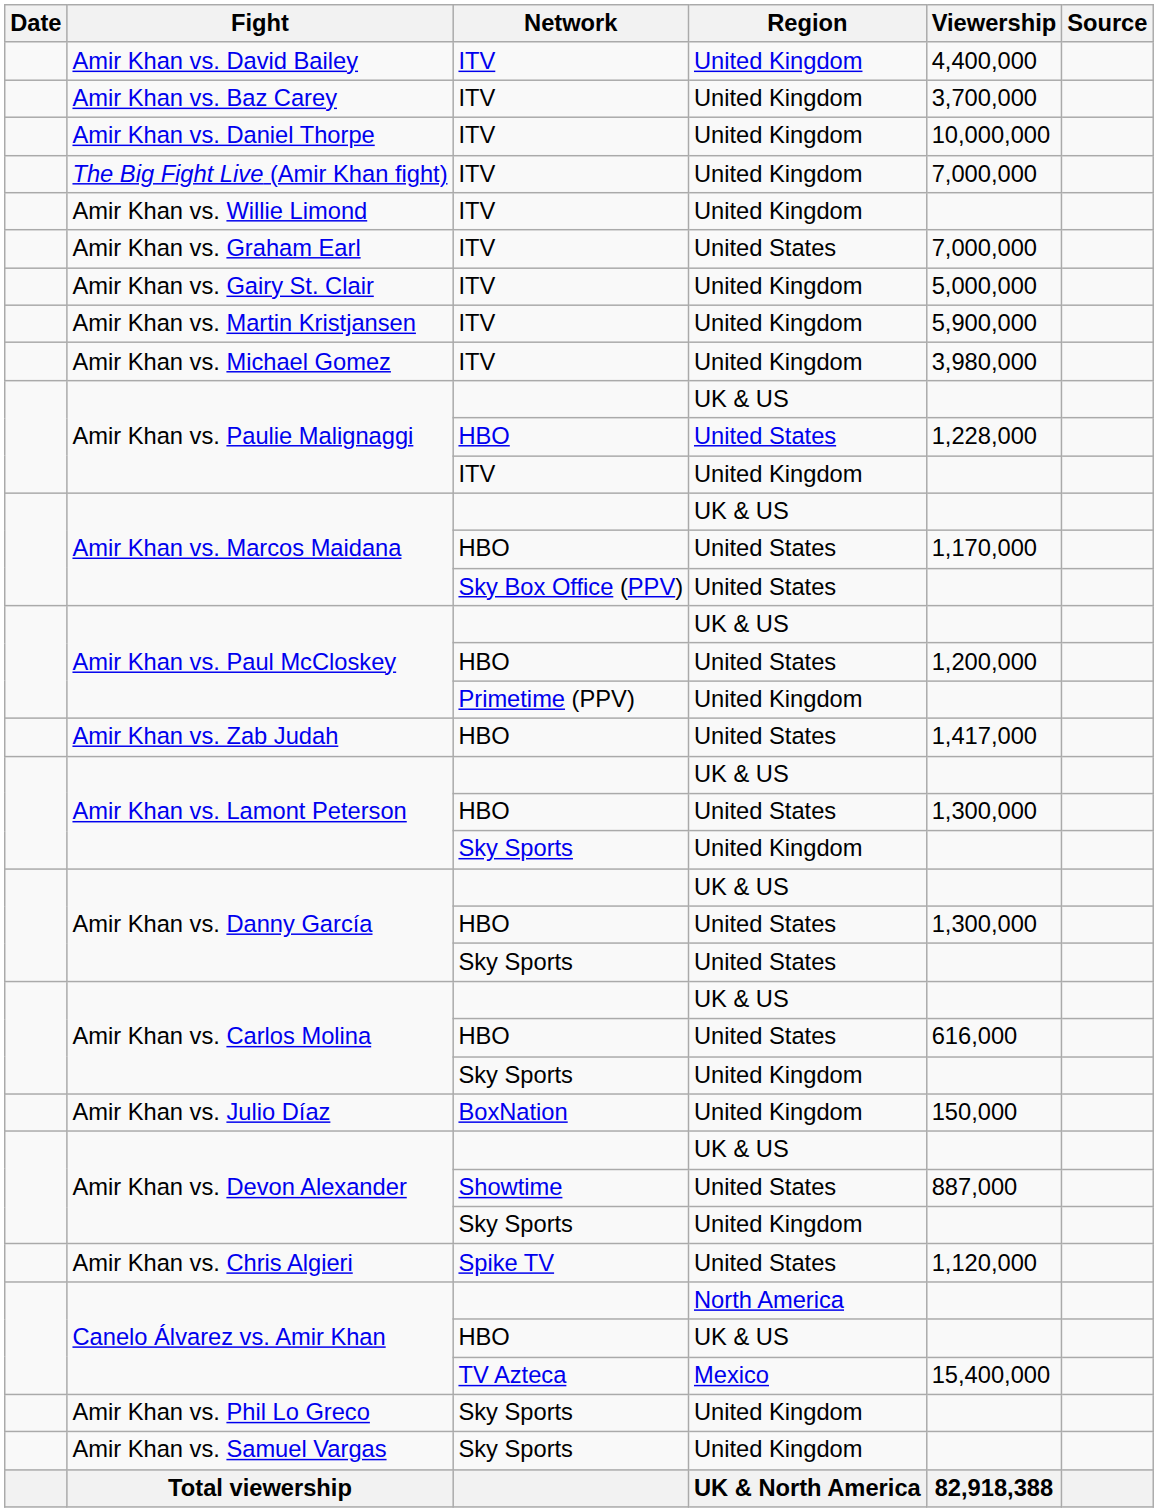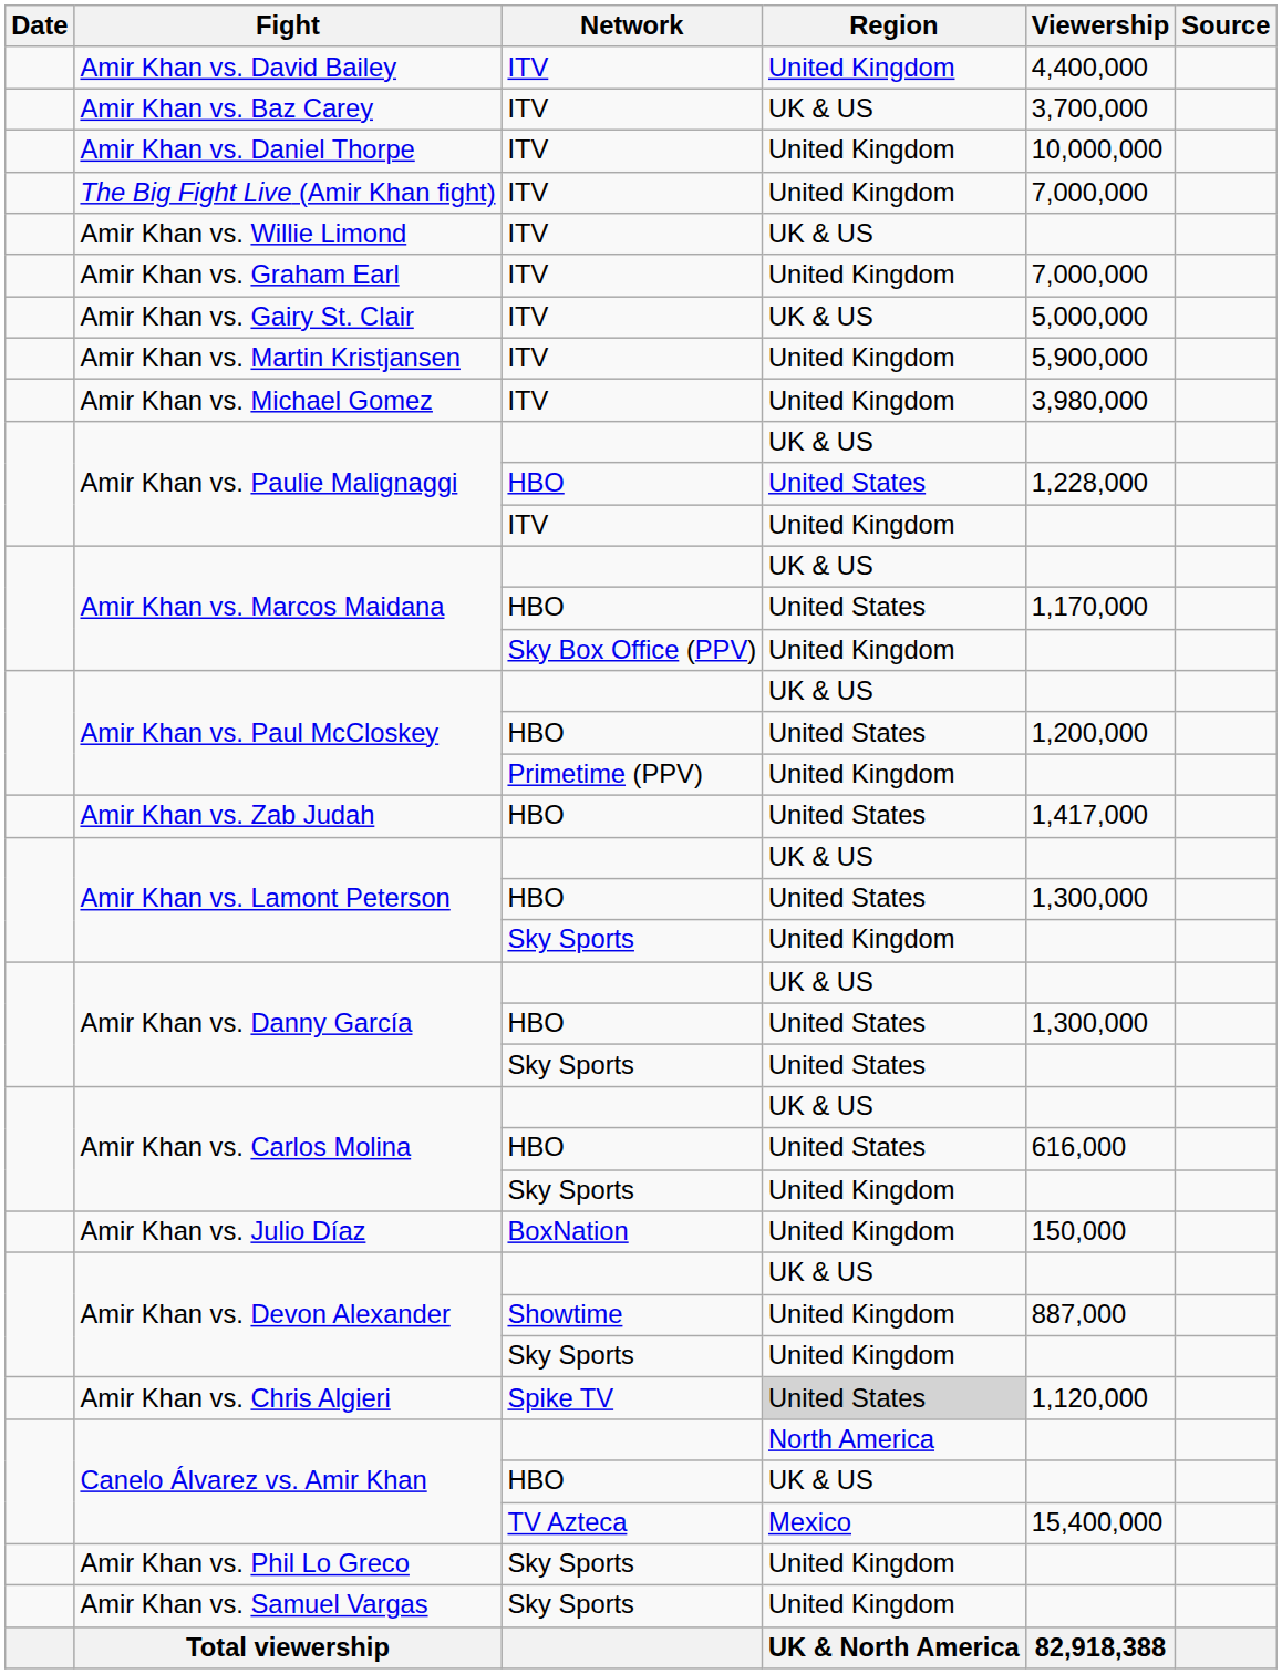 <table class="wikitable sortable">
 <tr>
 <th>Date</th>
 <th>Fight</th>
 <th>Network</th>
 <th>Region</th>
 <th>Viewership</th>
 <th>Source</th>
 </tr>
 <tr>
 <td></td>
 <td><a href='#'>Amir Khan vs. David Bailey</a></td>
 <td><a href='#'>ITV</a></td>
 <td><a href='#'>United Kingdom</a></td>
 <td>4,400,000</td>
 <td></td>
 </tr>
 <tr>
 <td></td>
 <td><a href='#'>Amir Khan vs. Baz Carey</a></td>
 <td>ITV</td>
-<td>United Kingdom</td>
+<td>UK & US</td>
 <td>3,700,000</td>
 <td></td>
 </tr>
 <tr>
 <td></td>
 <td><a href='#'>Amir Khan vs. Daniel Thorpe</a></td>
 <td>ITV</td>
 <td>United Kingdom</td>
 <td>10,000,000</td>
 <td></td>
 </tr>
 <tr>
 <td></td>
 <td><a href='#'><em>The Big Fight Live</em> (Amir Khan fight)</a></td>
 <td>ITV</td>
 <td>United Kingdom</td>
 <td>7,000,000</td>
 <td></td>
 </tr>
 <tr>
 <td></td>
 <td>Amir Khan vs. <a href='#'>Willie Limond</a></td>
 <td>ITV</td>
-<td>United Kingdom</td>
+<td>UK & US</td>
 <td></td>
 <td></td>
 </tr>
 <tr>
 <td></td>
 <td>Amir Khan vs. <a href='#'>Graham Earl</a></td>
 <td>ITV</td>
-<td>United States</td>
+<td>United Kingdom</td>
 <td>7,000,000</td>
 <td></td>
 </tr>
 <tr>
 <td></td>
 <td>Amir Khan vs. <a href='#'>Gairy St. Clair</a></td>
 <td>ITV</td>
-<td>United Kingdom</td>
+<td>UK & US</td>
 <td>5,000,000</td>
 <td></td>
 </tr>
 <tr>
 <td></td>
 <td>Amir Khan vs. <a href='#'>Martin Kristjansen</a></td>
 <td>ITV</td>
 <td>United Kingdom</td>
 <td>5,900,000</td>
 <td></td>
 </tr>
 <tr>
 <td></td>
 <td>Amir Khan vs. <a href='#'>Michael Gomez</a></td>
 <td>ITV</td>
 <td>United Kingdom</td>
 <td>3,980,000</td>
 <td></td>
 </tr>
 <tr>
 <td rowspan="3"></td>
 <td rowspan="3">Amir Khan vs. <a href='#'>Paulie Malignaggi</a></td>
 <td></td>
 <td>UK & US</td>
 <td></td>
 <td></td>
 </tr>
 <tr>
 <td><a href='#'>HBO</a></td>
 <td><a href='#'>United States</a></td>
 <td>1,228,000</td>
 <td></td>
 </tr>
 <tr>
 <td>ITV</td>
 <td>United Kingdom</td>
 <td></td>
 <td></td>
 </tr>
 <tr>
 <td rowspan="3"></td>
 <td rowspan="3"><a href='#'>Amir Khan vs. Marcos Maidana</a></td>
 <td></td>
 <td>UK & US</td>
 <td></td>
 <td></td>
 </tr>
 <tr>
 <td>HBO</td>
 <td>United States</td>
 <td>1,170,000</td>
 <td></td>
 </tr>
 <tr>
 <td><a href='#'>Sky Box Office</a> (<a href='#'>PPV</a>)</td>
-<td>United States</td>
+<td>United Kingdom</td>
 <td></td>
 <td></td>
 </tr>
 <tr>
 <td rowspan="3"></td>
 <td rowspan="3"><a href='#'>Amir Khan vs. Paul McCloskey</a></td>
 <td></td>
 <td>UK & US</td>
 <td></td>
 <td></td>
 </tr>
 <tr>
 <td>HBO</td>
 <td>United States</td>
 <td>1,200,000</td>
 <td></td>
 </tr>
 <tr>
 <td><a href='#'>Primetime</a> (PPV)</td>
 <td>United Kingdom</td>
 <td></td>
 <td></td>
 </tr>
 <tr>
 <td></td>
 <td><a href='#'>Amir Khan vs. Zab Judah</a></td>
 <td>HBO</td>
 <td>United States</td>
 <td>1,417,000</td>
 <td></td>
 </tr>
 <tr>
 <td rowspan="3"></td>
 <td rowspan="3"><a href='#'>Amir Khan vs. Lamont Peterson</a></td>
 <td></td>
 <td>UK & US</td>
 <td></td>
 <td></td>
 </tr>
 <tr>
 <td>HBO</td>
 <td>United States</td>
 <td>1,300,000</td>
 <td></td>
 </tr>
 <tr>
 <td><a href='#'>Sky Sports</a></td>
 <td>United Kingdom</td>
 <td></td>
 <td></td>
 </tr>
 <tr>
 <td rowspan="3"></td>
 <td rowspan="3">Amir Khan vs. <a href='#'>Danny García</a></td>
 <td></td>
 <td>UK & US</td>
 <td></td>
 <td></td>
 </tr>
 <tr>
 <td>HBO</td>
 <td>United States</td>
 <td>1,300,000</td>
 <td></td>
 </tr>
 <tr>
 <td>Sky Sports</td>
 <td>United States</td>
 <td></td>
 <td></td>
 </tr>
 <tr>
 <td rowspan="3"></td>
 <td rowspan="3">Amir Khan vs. <a href='#'>Carlos Molina</a></td>
 <td></td>
 <td>UK & US</td>
 <td></td>
 <td></td>
 </tr>
 <tr>
 <td>HBO</td>
 <td>United States</td>
 <td>616,000</td>
 <td></td>
 </tr>
 <tr>
 <td>Sky Sports</td>
 <td>United Kingdom</td>
 <td></td>
 <td></td>
 </tr>
 <tr>
 <td></td>
 <td>Amir Khan vs. <a href='#'>Julio Díaz</a></td>
 <td><a href='#'>BoxNation</a></td>
 <td>United Kingdom</td>
 <td>150,000</td>
 <td></td>
 </tr>
 <tr>
 <td rowspan="3"></td>
 <td rowspan="3">Amir Khan vs. <a href='#'>Devon Alexander</a></td>
 <td></td>
 <td>UK & US</td>
 <td></td>
 <td></td>
 </tr>
 <tr>
 <td><a href='#'>Showtime</a></td>
-<td>United States</td>
+<td>United Kingdom</td>
 <td>887,000</td>
 <td></td>
 </tr>
 <tr>
 <td>Sky Sports</td>
 <td>United Kingdom</td>
 <td></td>
 <td></td>
 </tr>
 <tr>
 <td></td>
 <td>Amir Khan vs. <a href='#'>Chris Algieri</a></td>
 <td><a href='#'>Spike TV</a></td>
-<td>United States</td>
+<td style="background: lightgrey;">United States</td>
 <td>1,120,000</td>
 <td></td>
 </tr>
 <tr>
 <td rowspan="3"></td>
 <td rowspan="3"><a href='#'>Canelo Álvarez vs. Amir Khan</a></td>
 <td></td>
 <td><a href='#'>North America</a></td>
 <td></td>
 <td></td>
 </tr>
 <tr>
 <td>HBO</td>
 <td>UK & US</td>
 <td></td>
 <td></td>
 </tr>
 <tr>
 <td><a href='#'>TV Azteca</a></td>
 <td><a href='#'>Mexico</a></td>
 <td>15,400,000</td>
 <td></td>
 </tr>
 <tr>
 <td></td>
 <td>Amir Khan vs. <a href='#'>Phil Lo Greco</a></td>
 <td>Sky Sports</td>
 <td>United Kingdom</td>
 <td></td>
 <td></td>
 </tr>
 <tr>
 <td></td>
 <td>Amir Khan vs. <a href='#'>Samuel Vargas</a></td>
 <td>Sky Sports</td>
 <td>United Kingdom</td>
 <td></td>
 <td></td>
 </tr>
 <tr>
 <th></th>
 <th>Total viewership</th>
 <th></th>
 <th>UK & North America</th>
 <th>82,918,388</th>
 <th></th>
 </tr>
 </table>
